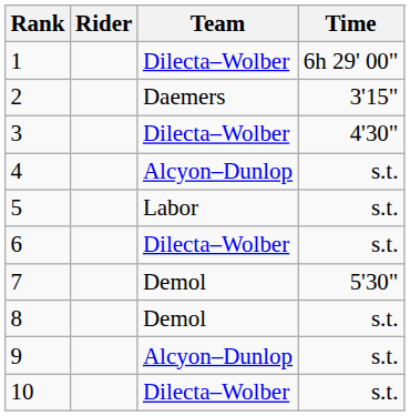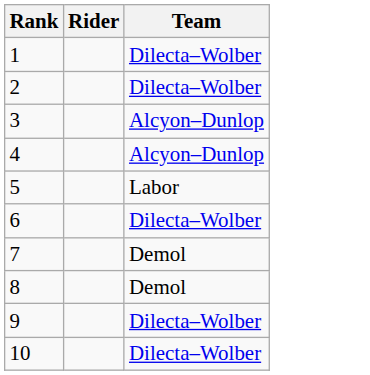 <table class="wikitable">
 <tr>
 <th scope="col">Rank</th>
 <th scope="col">Rider</th>
 <th scope="col">Team</th>
-<th scope="col">Time</th>
 </tr>
 <tr>
 <td>1</td>
 <td></td>
 <td><a href='#'>Dilecta–Wolber</a></td>
-<td>6h 29' 00"</td>
 </tr>
 <tr>
 <td>2</td>
 <td></td>
-<td>Daemers</td>
-<td align=right>3'15"</td>
+<td><a href='#'>Dilecta–Wolber</a></td>
 </tr>
 <tr>
 <td>3</td>
 <td></td>
-<td><a href='#'>Dilecta–Wolber</a></td>
-<td align=right>4'30"</td>
+<td><a href='#'>Alcyon–Dunlop</a></td>
 </tr>
 <tr>
 <td>4</td>
 <td></td>
 <td><a href='#'>Alcyon–Dunlop</a></td>
-<td align=right>s.t.</td>
 </tr>
 <tr>
 <td>5</td>
 <td></td>
 <td>Labor</td>
-<td align=right>s.t.</td>
 </tr>
 <tr>
 <td>6</td>
 <td></td>
 <td><a href='#'>Dilecta–Wolber</a></td>
-<td align=right>s.t.</td>
 </tr>
 <tr>
 <td>7</td>
 <td></td>
 <td>Demol</td>
-<td align=right>5'30"</td>
 </tr>
 <tr>
 <td>8</td>
 <td></td>
 <td>Demol</td>
-<td align=right>s.t.</td>
 </tr>
 <tr>
 <td>9</td>
 <td></td>
-<td><a href='#'>Alcyon–Dunlop</a></td>
-<td align=right>s.t.</td>
+<td><a href='#'>Dilecta–Wolber</a></td>
 </tr>
 <tr>
 <td>10</td>
 <td></td>
 <td><a href='#'>Dilecta–Wolber</a></td>
-<td align=right>s.t.</td>
 </tr>
 </table>
